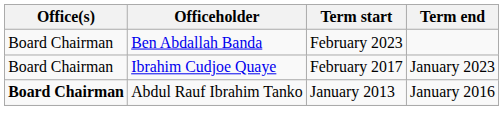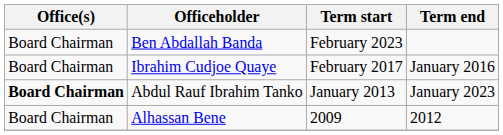 <table class="wikitable sortable">
 <tr>
 <th>Office(s)</th>
 <th>Officeholder</th>
 <th>Term start</th>
 <th>Term end</th>
 </tr>
 <tr>
 <td>Board Chairman</td>
 <td><a href='#'>Ben Abdallah Banda</a></td>
 <td>February 2023</td>
 </tr>
 <tr>
 <td>Board Chairman</td>
 <td><a href='#'>Ibrahim Cudjoe Quaye</a></td>
 <td>February 2017</td>
-<td>January 2023</td>
+<td>January 2016</td>
 </tr>
 <tr>
 <td><strong>Board Chairman</strong></td>
 <td>Abdul Rauf Ibrahim Tanko</td>
 <td>January 2013</td>
-<td>January 2016</td>
+<td>January 2023</td>
+</tr>
+<tr>
+<td>Board Chairman</td>
+<td><a href='#'>Alhassan Bene</a></td>
+<td>2009</td>
+<td>2012</td>
 </tr>
 <tr>
 </tr>
 </table>
